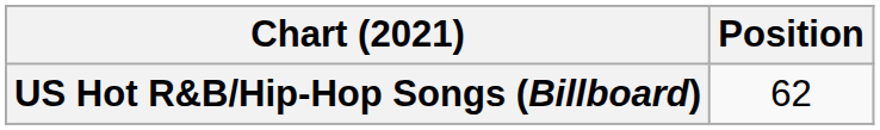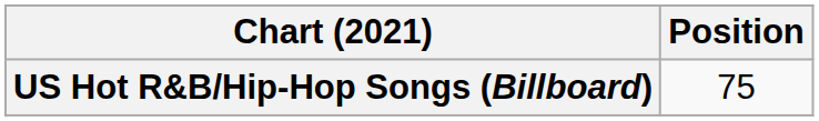 <table class="wikitable plainrowheaders" style="text-align:center">
 <tr>
 <th scope="col">Chart (2021)</th>
 <th scope="col">Position</th>
 </tr>
 <tr>
 <th scope="row">US Hot R&B/Hip-Hop Songs (<em>Billboard</em>)</th>
-<td>62</td>
+<td>75</td>
 </tr>
 </table>
